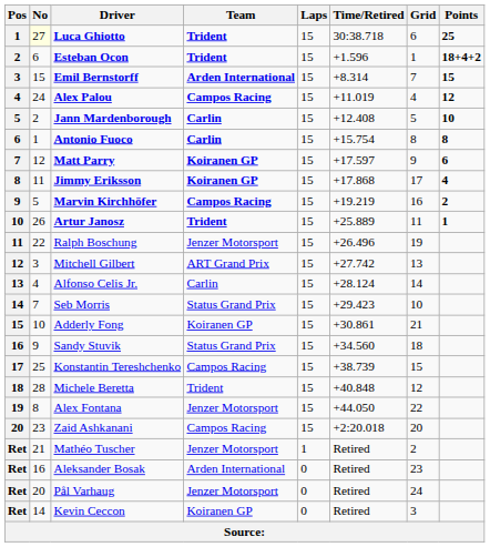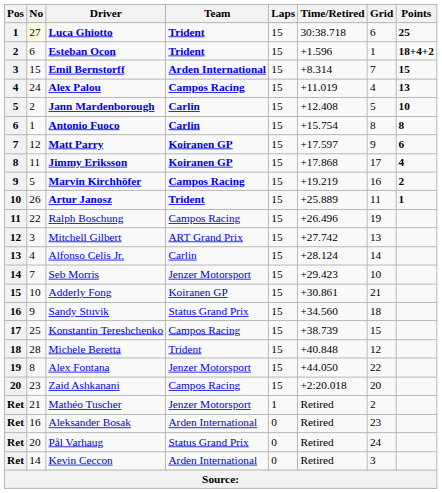 <table class="wikitable" style="font-size:85%">
 <tr>
 <th>Pos</th>
 <th>No</th>
 <th>Driver</th>
 <th>Team</th>
 <th>Laps</th>
 <th>Time/Retired</th>
 <th>Grid</th>
 <th>Points</th>
 </tr>
 <tr>
 <th>1</th>
 <td style="background: lightyellow;">27</td>
 <td> <strong><a href='#'>Luca Ghiotto</a></strong></td>
 <td><strong><a href='#'>Trident</a></strong></td>
 <td>15</td>
 <td>30:38.718</td>
 <td>6</td>
 <td><strong>25</strong></td>
 </tr>
 <tr>
 <th>2</th>
 <td>6</td>
 <td> <strong><a href='#'>Esteban Ocon</a></strong></td>
 <td><strong><a href='#'>Trident</a></strong></td>
 <td>15</td>
 <td>+1.596</td>
 <td>1</td>
 <td><strong>18+4+2</strong></td>
 </tr>
 <tr>
 <th>3</th>
 <td>15</td>
 <td> <strong><a href='#'>Emil Bernstorff</a></strong></td>
 <td><strong><a href='#'>Arden International</a></strong></td>
 <td>15</td>
 <td>+8.314</td>
 <td>7</td>
 <td><strong>15</strong></td>
 </tr>
 <tr>
 <th>4</th>
 <td>24</td>
 <td> <strong><a href='#'>Alex Palou</a></strong></td>
 <td><strong><a href='#'>Campos Racing</a></strong></td>
 <td>15</td>
 <td>+11.019</td>
 <td>4</td>
-<td><strong>12</strong></td>
+<td><strong>13</strong></td>
 </tr>
 <tr>
 <th>5</th>
 <td>2</td>
 <td> <strong><a href='#'>Jann Mardenborough</a></strong></td>
 <td><strong><a href='#'>Carlin</a></strong></td>
 <td>15</td>
 <td>+12.408</td>
 <td>5</td>
 <td><strong>10</strong></td>
 </tr>
 <tr>
 <th>6</th>
 <td>1</td>
 <td> <strong><a href='#'>Antonio Fuoco</a></strong></td>
 <td><strong><a href='#'>Carlin</a></strong></td>
 <td>15</td>
 <td>+15.754</td>
 <td>8</td>
 <td><strong>8</strong></td>
 </tr>
 <tr>
 <th>7</th>
 <td>12</td>
 <td> <strong><a href='#'>Matt Parry</a></strong></td>
 <td><strong><a href='#'>Koiranen GP</a></strong></td>
 <td>15</td>
 <td>+17.597</td>
 <td>9</td>
 <td><strong>6</strong></td>
 </tr>
 <tr>
 <th>8</th>
 <td>11</td>
 <td> <strong><a href='#'>Jimmy Eriksson</a></strong></td>
 <td><strong><a href='#'>Koiranen GP</a></strong></td>
 <td>15</td>
 <td>+17.868</td>
 <td>17</td>
 <td><strong>4</strong></td>
 </tr>
 <tr>
 <th>9</th>
 <td>5</td>
 <td> <strong><a href='#'>Marvin Kirchhöfer</a></strong></td>
 <td><strong><a href='#'>Campos Racing</a></strong></td>
 <td>15</td>
 <td>+19.219</td>
 <td>16</td>
 <td><strong>2</strong></td>
 </tr>
 <tr>
 <th>10</th>
 <td>26</td>
 <td> <strong><a href='#'>Artur Janosz</a></strong></td>
 <td><strong><a href='#'>Trident</a></strong></td>
 <td>15</td>
 <td>+25.889</td>
 <td>11</td>
 <td><strong>1</strong></td>
 </tr>
 <tr>
 <th>11</th>
 <td>22</td>
 <td> <a href='#'>Ralph Boschung</a></td>
-<td><a href='#'>Jenzer Motorsport</a></td>
+<td><a href='#'>Campos Racing</a></td>
 <td>15</td>
 <td>+26.496</td>
 <td>19</td>
 <td></td>
 </tr>
 <tr>
 <th>12</th>
 <td>3</td>
 <td> <a href='#'>Mitchell Gilbert</a></td>
 <td><a href='#'>ART Grand Prix</a></td>
 <td>15</td>
 <td>+27.742</td>
 <td>13</td>
 <td></td>
 </tr>
 <tr>
 <th>13</th>
 <td>4</td>
 <td> <a href='#'>Alfonso Celis Jr.</a></td>
 <td><a href='#'>Carlin</a></td>
 <td>15</td>
 <td>+28.124</td>
 <td>14</td>
 <td></td>
 </tr>
 <tr>
 <th>14</th>
 <td>7</td>
 <td> <a href='#'>Seb Morris</a></td>
-<td><a href='#'>Status Grand Prix</a></td>
+<td><a href='#'>Jenzer Motorsport</a></td>
 <td>15</td>
 <td>+29.423</td>
 <td>10</td>
 <td></td>
 </tr>
 <tr>
 <th>15</th>
 <td>10</td>
 <td> <a href='#'>Adderly Fong</a></td>
 <td><a href='#'>Koiranen GP</a></td>
 <td>15</td>
 <td>+30.861</td>
 <td>21</td>
 <td></td>
 </tr>
 <tr>
 <th>16</th>
 <td>9</td>
 <td> <a href='#'>Sandy Stuvik</a></td>
 <td><a href='#'>Status Grand Prix</a></td>
 <td>15</td>
 <td>+34.560</td>
 <td>18</td>
 <td></td>
 </tr>
 <tr>
 <th>17</th>
 <td>25</td>
 <td> <a href='#'>Konstantin Tereshchenko</a></td>
 <td><a href='#'>Campos Racing</a></td>
 <td>15</td>
 <td>+38.739</td>
 <td>15</td>
 <td></td>
 </tr>
 <tr>
 <th>18</th>
 <td>28</td>
 <td> <a href='#'>Michele Beretta</a></td>
 <td><a href='#'>Trident</a></td>
 <td>15</td>
 <td>+40.848</td>
 <td>12</td>
 <td></td>
 </tr>
 <tr>
 <th>19</th>
 <td>8</td>
 <td> <a href='#'>Alex Fontana</a></td>
 <td><a href='#'>Jenzer Motorsport</a></td>
 <td>15</td>
 <td>+44.050</td>
 <td>22</td>
 <td></td>
 </tr>
 <tr>
 <th>20</th>
 <td>23</td>
 <td> <a href='#'>Zaid Ashkanani</a></td>
 <td><a href='#'>Campos Racing</a></td>
 <td>15</td>
 <td>+2:20.018</td>
 <td>20</td>
 <td></td>
 </tr>
 <tr>
 <th>Ret</th>
 <td>21</td>
 <td> <a href='#'>Mathéo Tuscher</a></td>
 <td><a href='#'>Jenzer Motorsport</a></td>
 <td>1</td>
 <td>Retired</td>
 <td>2</td>
 <td></td>
 </tr>
 <tr>
 <th>Ret</th>
 <td>16</td>
 <td> <a href='#'>Aleksander Bosak</a></td>
 <td><a href='#'>Arden International</a></td>
 <td>0</td>
 <td>Retired</td>
 <td>23</td>
 <td></td>
 </tr>
 <tr>
 <th>Ret</th>
 <td>20</td>
 <td> <a href='#'>Pål Varhaug</a></td>
-<td><a href='#'>Jenzer Motorsport</a></td>
+<td><a href='#'>Status Grand Prix</a></td>
 <td>0</td>
 <td>Retired</td>
 <td>24</td>
 <td></td>
 </tr>
 <tr>
 <th>Ret</th>
 <td>14</td>
 <td> <a href='#'>Kevin Ceccon</a></td>
-<td><a href='#'>Koiranen GP</a></td>
+<td><a href='#'>Arden International</a></td>
 <td>0</td>
 <td>Retired</td>
 <td>3</td>
 <td></td>
 </tr>
 <tr>
 <th colspan="8">Source:</th>
 </tr>
 </table>
